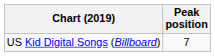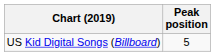 <table class="wikitable sortable">
 <tr>
 <th>Chart (2019)</th>
 <th>Peak<br>position</th>
 </tr>
 <tr>
 <td>US <a href='#'>Kid Digital Songs</a> (<em><a href='#'>Billboard</a></em>)</td>
-<td align="center">7</td>
+<td align="center">5</td>
 </tr>
 </table>
